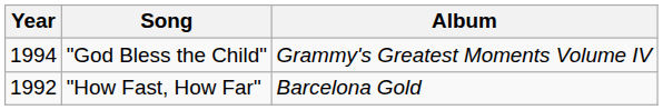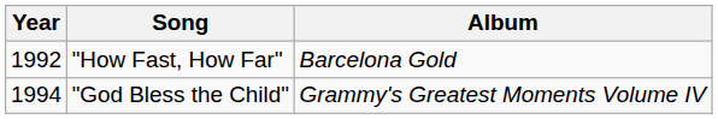 <table class="wikitable">
 <tr>
 <th>Year</th>
 <th>Song</th>
 <th>Album</th>
 </tr>
 <tr>
+<td>1992</td>
+<td>"How Fast, How Far"</td>
+<td><em>Barcelona Gold</em></td>
+</tr>
+<tr>
 <td>1994</td>
 <td>"God Bless the Child" </td>
 <td><em>Grammy's Greatest Moments Volume IV</em></td>
 </tr>
-<tr>
-<td>1992</td>
-<td>"How Fast, How Far"</td>
-<td><em>Barcelona Gold</em></td>
-</tr>
 </table>
